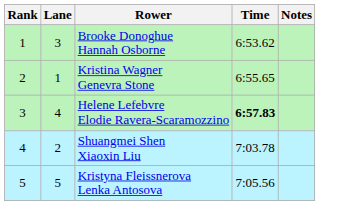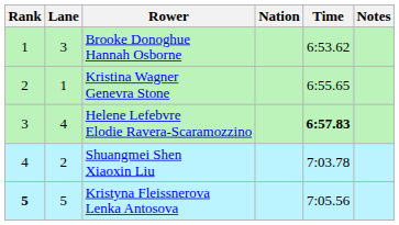 <table class="wikitable sortable" style="text-align:center">
 <tr>
 <th>Rank</th>
 <th>Lane</th>
 <th>Rower</th>
+<th>Nation</th>
 <th>Time</th>
 <th>Notes</th>
 </tr>
 <tr bgcolor=bbf3bb>
 <td>1</td>
 <td>3</td>
 <td align="left"><a href='#'>Brooke Donoghue</a><br><a href='#'>Hannah Osborne</a></td>
+<td align="left"></td>
 <td>6:53.62</td>
 <td></td>
 </tr>
 <tr bgcolor=bbf3bb>
 <td>2</td>
 <td>1</td>
 <td align="left"><a href='#'>Kristina Wagner</a><br><a href='#'>Genevra Stone</a></td>
+<td align="left"></td>
 <td>6:55.65</td>
 <td></td>
 </tr>
 <tr bgcolor=bbf3bb>
 <td>3</td>
 <td>4</td>
 <td align="left"><a href='#'>Helene Lefebvre</a><br><a href='#'>Elodie Ravera-Scaramozzino</a></td>
+<td align="left"></td>
 <td><strong>6:57.83</strong></td>
 <td></td>
 </tr>
 <tr bgcolor=bbf3ff>
 <td>4</td>
 <td>2</td>
 <td align="left"><a href='#'>Shuangmei Shen</a><br><a href='#'>Xiaoxin Liu</a></td>
+<td align="left"></td>
 <td>7:03.78</td>
 <td></td>
 </tr>
 <tr bgcolor=bbf3ff>
-<td>5</td>
+<td><strong>5</strong></td>
 <td>5</td>
 <td align=left><a href='#'>Kristyna Fleissnerova</a><br><a href='#'>Lenka Antosova</a></td>
+<td align=left></td>
 <td>7:05.56</td>
 <td></td>
 </tr>
 </table>
